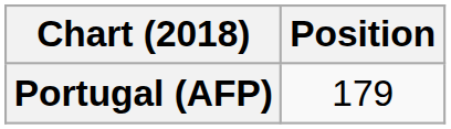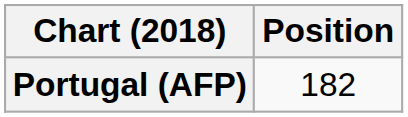 <table class="wikitable sortable plainrowheaders" style="text-align:center">
 <tr>
 <th scope="col">Chart (2018)</th>
 <th scope="col">Position</th>
 </tr>
 <tr>
 <th scope="row">Portugal (AFP)</th>
-<td>179</td>
+<td>182</td>
 </tr>
 </table>
